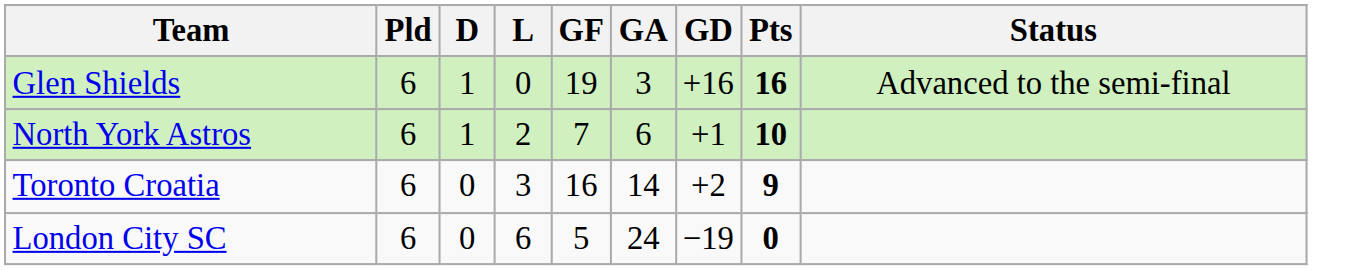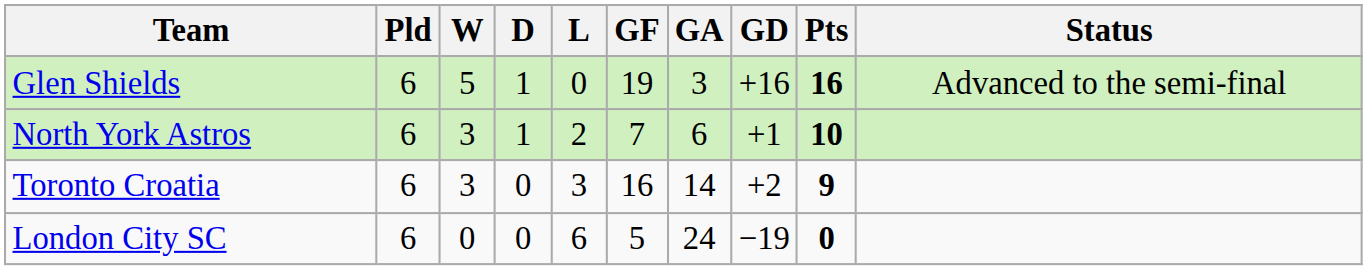 <table class="wikitable" style="text-align:center">
 <tr>
 <th style="width:175px">Team</th>
 <th style="width:20px" abbr="Played">Pld</th>
+<th style="width:20px" abbr="Won">W</th>
 <th style="width:20px" abbr="Drawn">D</th>
 <th style="width:20px" abbr="Lost">L</th>
 <th style="width:20px" abbr="Goals for">GF</th>
 <th style="width:20px" abbr="Goals against">GA</th>
 <th style="width:20px" abbr="Goal difference">GD</th>
 <th style="width:20px" abbr="Points">Pts</th>
 <th width=241>Status</th>
 </tr>
 <tr bgcolor="#D0F0C0">
 <td style="text-align:left"><a href='#'>Glen Shields</a></td>
 <td>6</td>
+<td>5</td>
 <td>1</td>
 <td>0</td>
 <td>19</td>
 <td>3</td>
 <td>+16</td>
 <td><strong>16</strong></td>
 <td>Advanced to the semi-final</td>
 </tr>
 <tr bgcolor="#D0F0C0">
 <td style="text-align:left"><a href='#'>North York Astros</a></td>
 <td>6</td>
+<td>3</td>
 <td>1</td>
 <td>2</td>
 <td>7</td>
 <td>6</td>
 <td>+1</td>
 <td><strong>10</strong></td>
 <td></td>
 </tr>
 <tr>
 <td style="text-align:left"><a href='#'>Toronto Croatia</a></td>
 <td>6</td>
+<td>3</td>
 <td>0</td>
 <td>3</td>
 <td>16</td>
 <td>14</td>
 <td>+2</td>
 <td><strong>9</strong></td>
 <td></td>
 </tr>
 <tr>
 <td style="text-align:left"><a href='#'>London City SC</a></td>
 <td>6</td>
 <td>0</td>
+<td>0</td>
 <td>6</td>
 <td>5</td>
 <td>24</td>
 <td>−19</td>
 <td><strong>0</strong></td>
 <td></td>
 </tr>
 </table>
